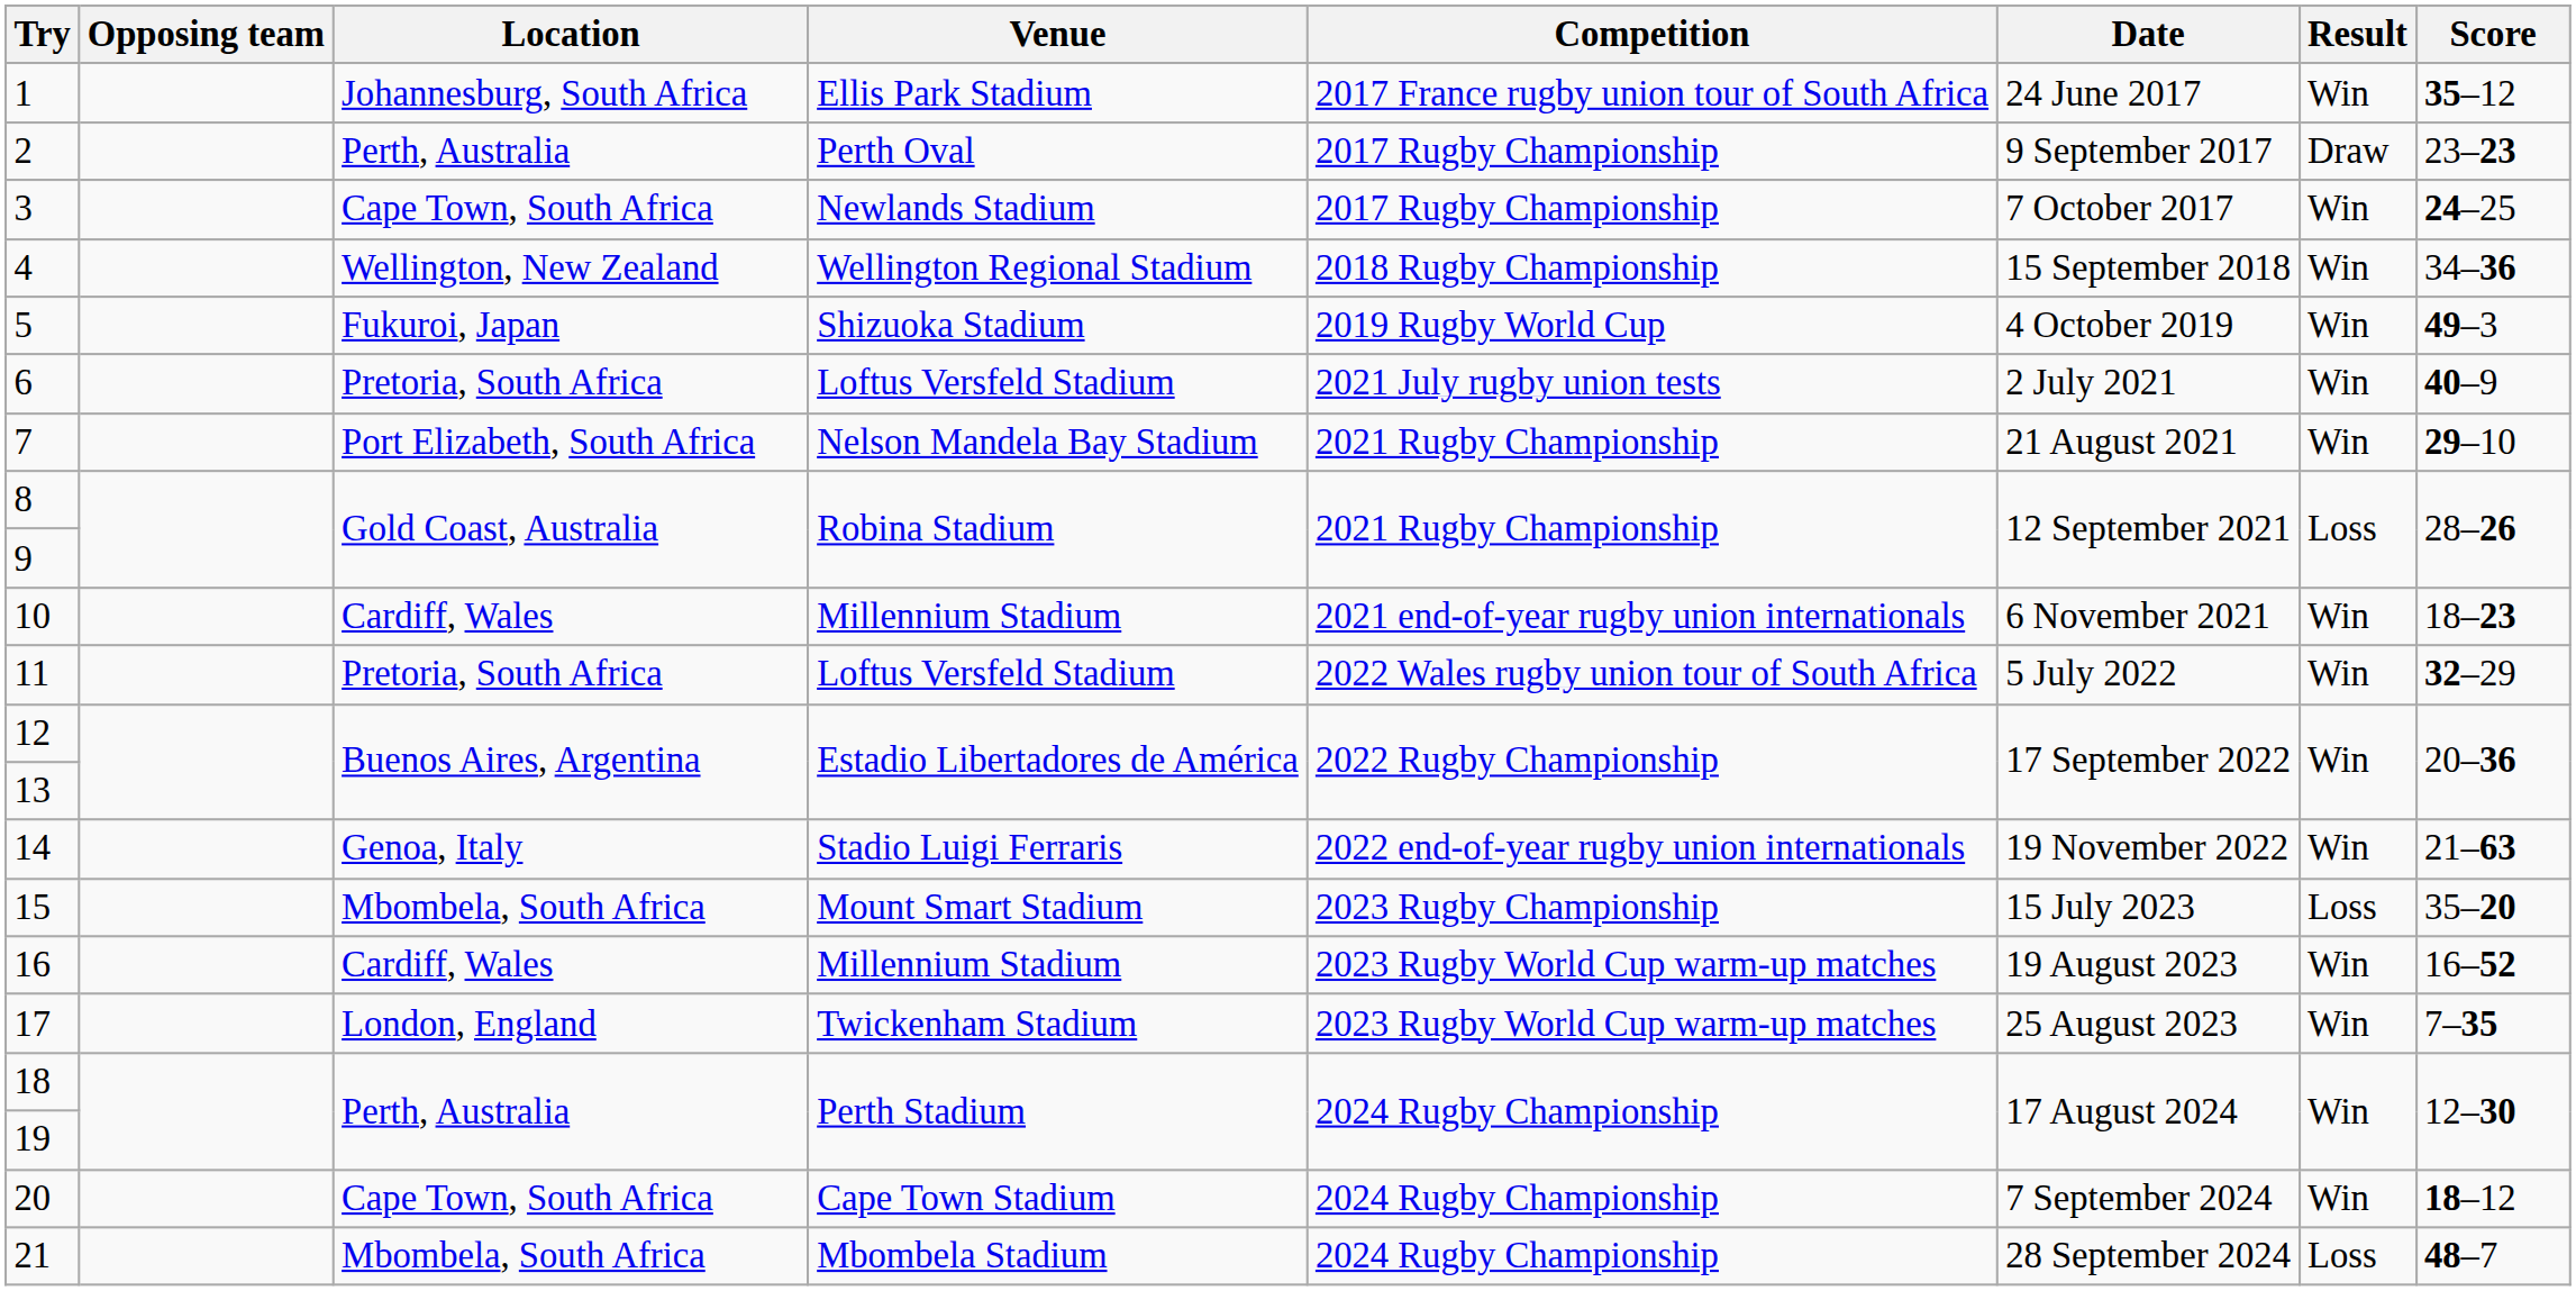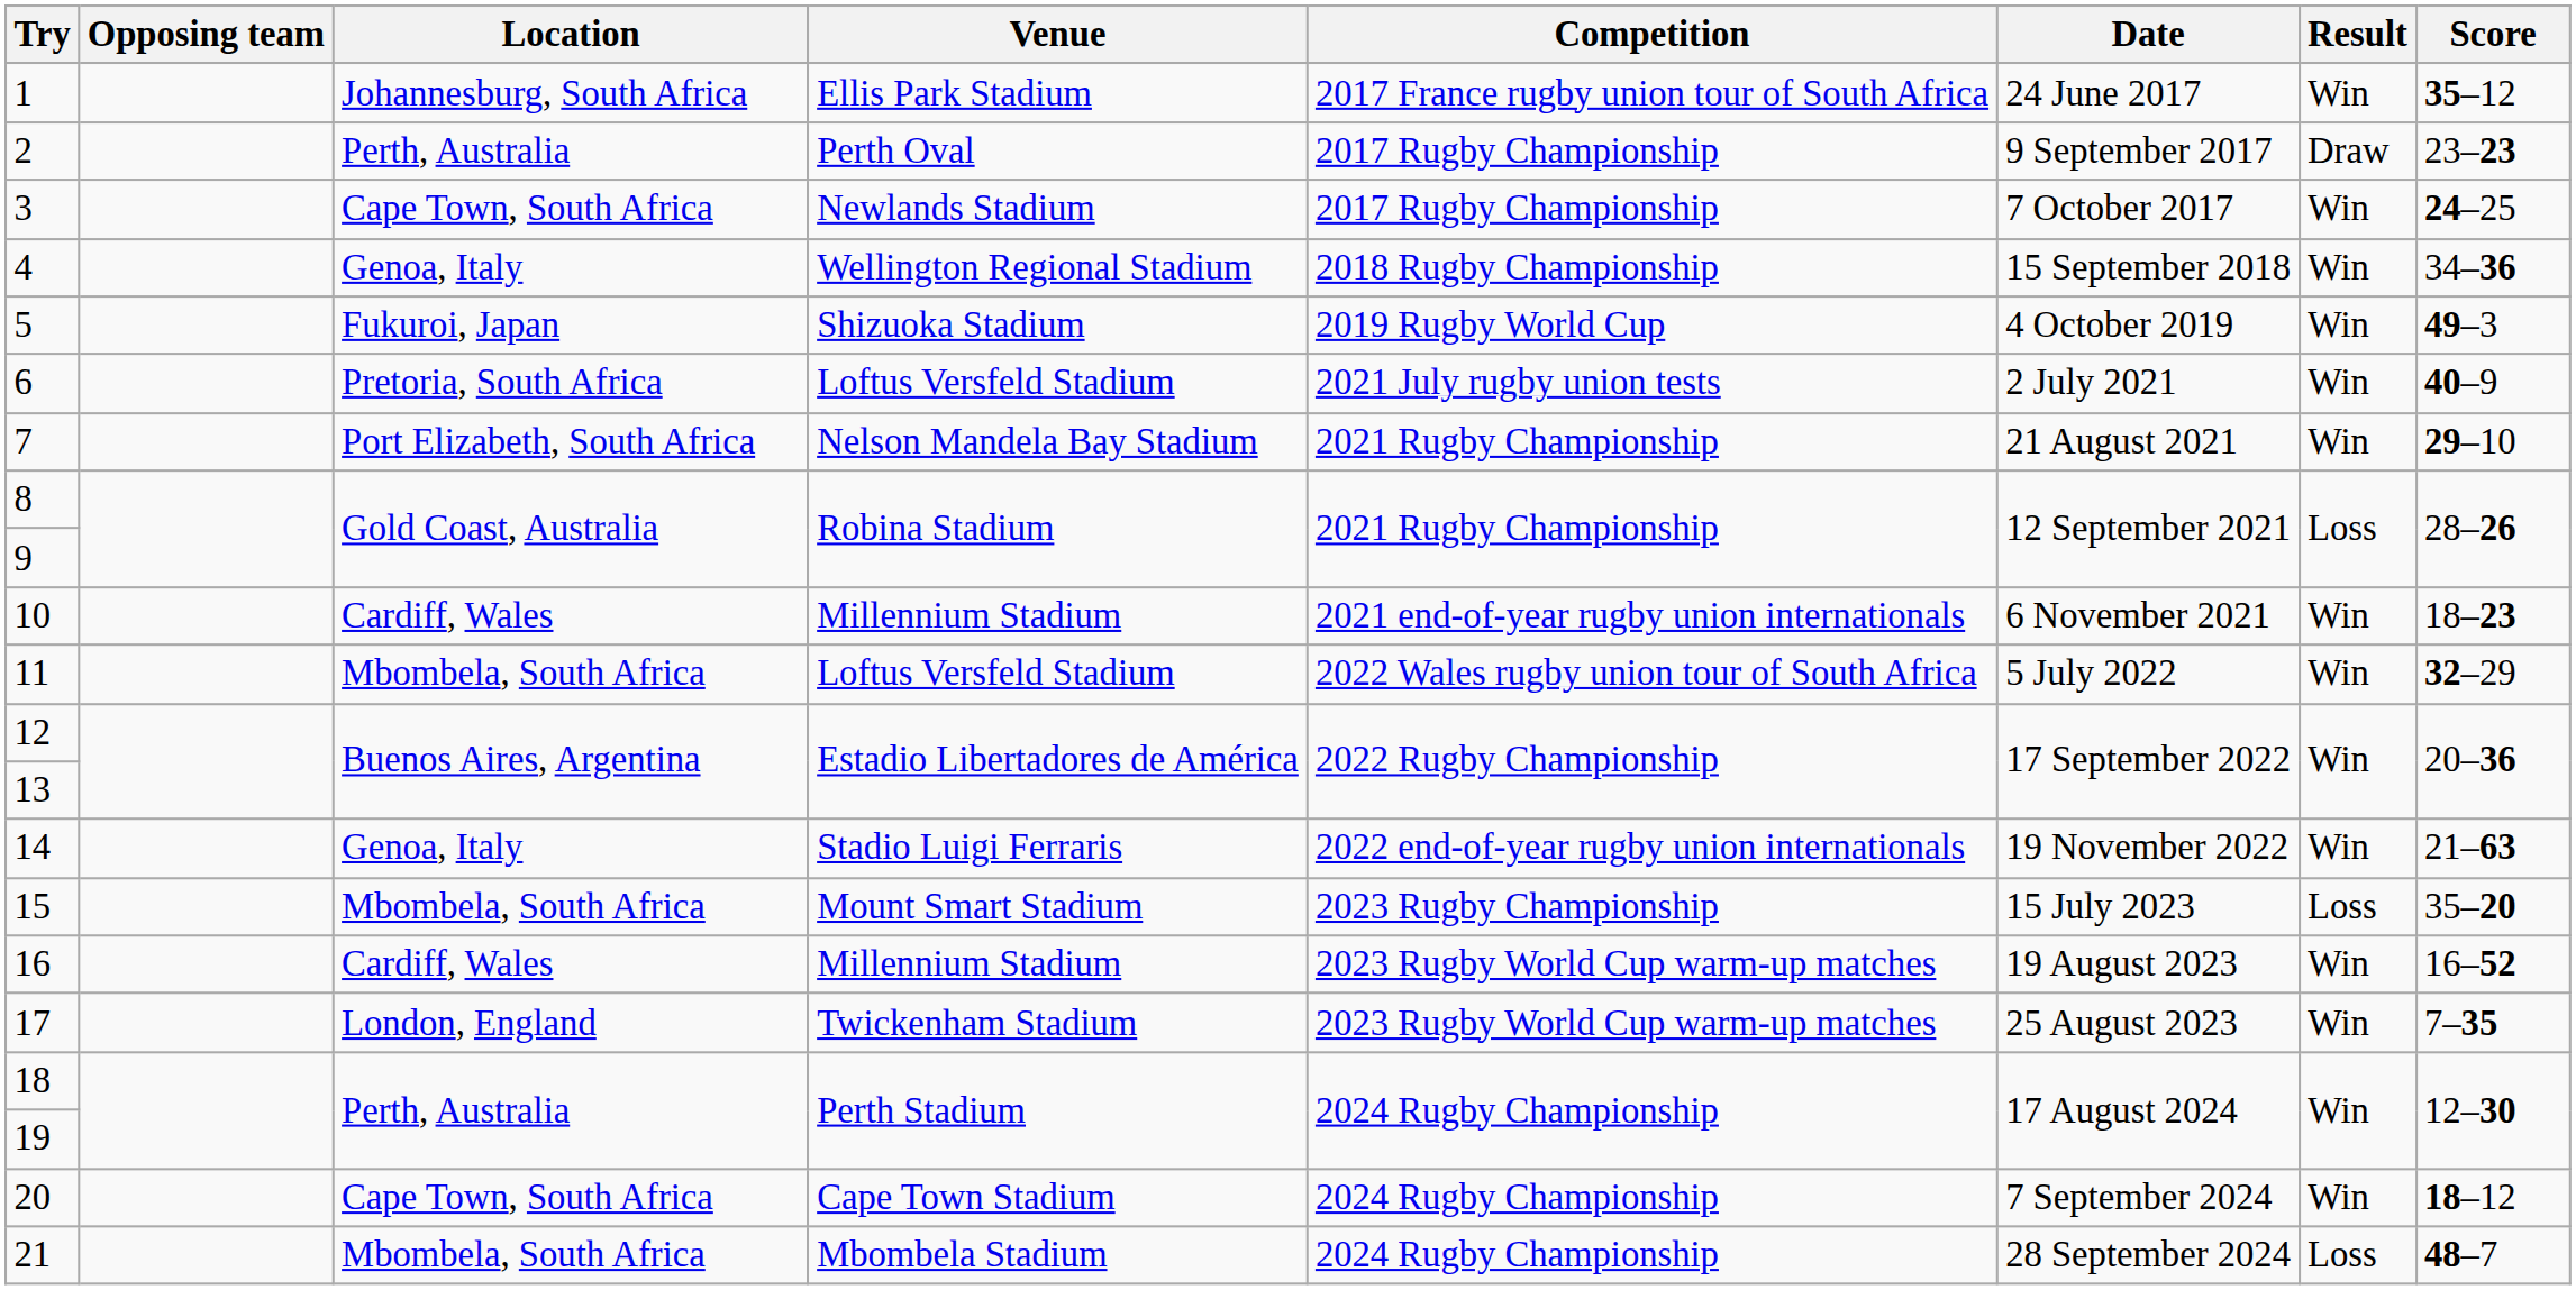 <table class="wikitable" style="font-size:100%">
 <tr>
 <th>Try</th>
 <th Opposing team="col" style="min-width: 100px; max-width: 10000px;">Opposing team</th>
 <th scope="col" style="min-width: 200px; max-width: 1000px;">Location</th>
 <th>Venue</th>
 <th>Competition</th>
 <th Date="col" style="min-width: 120px; max-width: 1000px;">Date</th>
 <th>Result</th>
 <th scope="col" style="min-width: 60px; max-width: 300px;">Score</th>
 </tr>
 <tr>
 <td>1</td>
 <td></td>
 <td><a href='#'>Johannesburg</a>, <a href='#'>South Africa</a></td>
 <td><a href='#'>Ellis Park Stadium</a></td>
 <td><a href='#'>2017 France rugby union tour of South Africa</a></td>
 <td>24 June 2017</td>
 <td>Win</td>
 <td><strong>35</strong>–12</td>
 </tr>
 <tr>
 <td>2</td>
 <td></td>
 <td><a href='#'>Perth</a>, <a href='#'>Australia</a></td>
 <td><a href='#'>Perth Oval</a></td>
 <td><a href='#'>2017 Rugby Championship</a></td>
 <td>9 September 2017</td>
 <td>Draw</td>
 <td>23–<strong>23</strong></td>
 </tr>
 <tr>
 <td>3</td>
 <td></td>
 <td><a href='#'>Cape Town</a>, <a href='#'>South Africa</a></td>
 <td><a href='#'>Newlands Stadium</a></td>
 <td><a href='#'>2017 Rugby Championship</a></td>
 <td>7 October 2017</td>
 <td>Win</td>
 <td><strong>24</strong>–25</td>
 </tr>
 <tr>
 <td>4</td>
 <td></td>
-<td><a href='#'>Wellington</a>, <a href='#'>New Zealand</a></td>
+<td><a href='#'>Genoa</a>, <a href='#'>Italy</a></td>
 <td><a href='#'>Wellington Regional Stadium</a></td>
 <td><a href='#'>2018 Rugby Championship</a></td>
 <td>15 September 2018</td>
 <td>Win</td>
 <td>34–<strong>36</strong></td>
 </tr>
 <tr>
 <td>5</td>
 <td></td>
 <td><a href='#'>Fukuroi</a>, <a href='#'>Japan</a></td>
 <td><a href='#'>Shizuoka Stadium</a></td>
 <td><a href='#'>2019 Rugby World Cup</a></td>
 <td>4 October 2019</td>
 <td>Win</td>
 <td><strong>49</strong>–3</td>
 </tr>
 <tr>
 <td>6</td>
 <td></td>
 <td><a href='#'>Pretoria</a>, <a href='#'>South Africa</a></td>
 <td><a href='#'>Loftus Versfeld Stadium</a></td>
 <td><a href='#'>2021 July rugby union tests</a></td>
 <td>2 July 2021</td>
 <td>Win</td>
 <td><strong>40</strong>–9</td>
 </tr>
 <tr>
 <td>7</td>
 <td></td>
 <td><a href='#'>Port Elizabeth</a>, <a href='#'>South Africa</a></td>
 <td><a href='#'>Nelson Mandela Bay Stadium</a></td>
 <td><a href='#'>2021 Rugby Championship</a></td>
 <td>21 August 2021</td>
 <td>Win</td>
 <td><strong>29</strong>–10</td>
 </tr>
 <tr>
 <td>8</td>
 <td rowspan="2"></td>
 <td rowspan="2"><a href='#'>Gold Coast</a>, <a href='#'>Australia</a></td>
 <td rowspan="2"><a href='#'>Robina Stadium</a></td>
 <td rowspan="2"><a href='#'>2021 Rugby Championship</a></td>
 <td rowspan="2">12 September 2021</td>
 <td rowspan="2">Loss</td>
 <td rowspan="2">28–<strong>26</strong></td>
 </tr>
 <tr>
 <td>9</td>
 </tr>
 <tr>
 <td>10</td>
 <td></td>
 <td><a href='#'>Cardiff</a>, <a href='#'>Wales</a></td>
 <td><a href='#'>Millennium Stadium</a></td>
 <td><a href='#'>2021 end-of-year rugby union internationals</a></td>
 <td>6 November 2021</td>
 <td>Win</td>
 <td>18–<strong>23</strong></td>
 </tr>
 <tr>
 <td>11</td>
 <td></td>
-<td><a href='#'>Pretoria</a>, <a href='#'>South Africa</a></td>
+<td><a href='#'>Mbombela</a>, <a href='#'>South Africa</a></td>
 <td><a href='#'>Loftus Versfeld Stadium</a></td>
 <td><a href='#'>2022 Wales rugby union tour of South Africa</a></td>
 <td>5 July 2022</td>
 <td>Win</td>
 <td><strong>32</strong>–29</td>
 </tr>
 <tr>
 <td>12</td>
 <td rowspan="2"></td>
 <td rowspan="2"><a href='#'>Buenos Aires</a>, <a href='#'>Argentina</a></td>
 <td rowspan="2"><a href='#'>Estadio Libertadores de América</a></td>
 <td rowspan="2"><a href='#'>2022 Rugby Championship</a></td>
 <td rowspan="2">17 September 2022</td>
 <td rowspan="2">Win</td>
 <td rowspan="2">20–<strong>36</strong></td>
 </tr>
 <tr>
 <td>13</td>
 </tr>
 <tr>
 <td>14</td>
 <td></td>
 <td><a href='#'>Genoa</a>, <a href='#'>Italy</a></td>
 <td><a href='#'>Stadio Luigi Ferraris</a></td>
 <td><a href='#'>2022 end-of-year rugby union internationals</a></td>
 <td>19 November 2022</td>
 <td>Win</td>
 <td>21–<strong>63</strong></td>
 </tr>
 <tr>
 <td>15</td>
 <td></td>
 <td><a href='#'>Mbombela</a>, <a href='#'>South Africa</a></td>
 <td><a href='#'>Mount Smart Stadium</a></td>
 <td><a href='#'>2023 Rugby Championship</a></td>
 <td>15 July 2023</td>
 <td>Loss</td>
 <td>35–<strong>20</strong></td>
 </tr>
 <tr>
 <td>16</td>
 <td></td>
 <td><a href='#'>Cardiff</a>, <a href='#'>Wales</a></td>
 <td><a href='#'>Millennium Stadium</a></td>
 <td><a href='#'>2023 Rugby World Cup warm-up matches</a></td>
 <td>19 August 2023</td>
 <td>Win</td>
 <td>16–<strong>52</strong></td>
 </tr>
 <tr>
 <td>17</td>
 <td></td>
 <td><a href='#'>London</a>, <a href='#'>England</a></td>
 <td><a href='#'>Twickenham Stadium</a></td>
 <td><a href='#'>2023 Rugby World Cup warm-up matches</a></td>
 <td>25 August 2023</td>
 <td>Win</td>
 <td>7–<strong>35</strong></td>
 </tr>
 <tr>
 <td>18</td>
 <td rowspan="2"></td>
 <td rowspan="2"><a href='#'>Perth</a>, <a href='#'>Australia</a></td>
 <td rowspan="2"><a href='#'>Perth Stadium</a></td>
 <td rowspan="2"><a href='#'>2024 Rugby Championship</a></td>
 <td rowspan="2">17 August 2024</td>
 <td rowspan="2">Win</td>
 <td rowspan="2">12–<strong>30</strong></td>
 </tr>
 <tr>
 <td>19</td>
 </tr>
 <tr>
 <td>20</td>
 <td></td>
 <td><a href='#'>Cape Town</a>, <a href='#'>South Africa</a></td>
 <td><a href='#'>Cape Town Stadium</a></td>
 <td><a href='#'>2024 Rugby Championship</a></td>
 <td>7 September 2024</td>
 <td>Win</td>
 <td><strong>18</strong>–12</td>
 </tr>
 <tr>
 <td>21</td>
 <td></td>
 <td><a href='#'>Mbombela</a>, <a href='#'>South Africa</a></td>
 <td><a href='#'>Mbombela Stadium</a></td>
 <td><a href='#'>2024 Rugby Championship</a></td>
 <td>28 September 2024</td>
 <td>Loss</td>
 <td><strong>48</strong>–7</td>
 </tr>
 </table>
